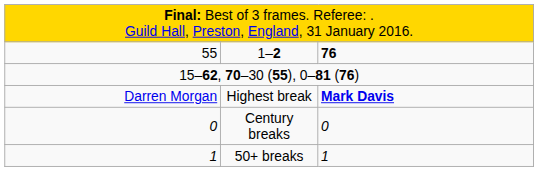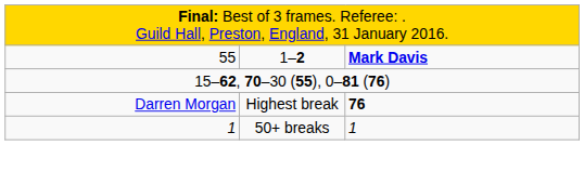 <table class="wikitable" style="font-size: 95%; margin: 1em auto 1em auto;">
 <tr>
 <td colspan="3" align="center" bgcolor="#ffd700"><strong>Final:</strong> Best of 3 frames. Referee: .<br><a href='#'>Guild Hall</a>, <a href='#'>Preston</a>, <a href='#'>England</a>, 31 January 2016.</td>
 </tr>
 <tr>
 <td align="right">55</td>
 <td width="100" align="center">1–<strong>2</strong></td>
-<td><strong>76</strong></td>
+<td width="230"><strong><a href='#'>Mark Davis</a></strong> <br></td>
 </tr>
 <tr>
 <td colspan="3" align="center" style="font-size: 100%">15–<strong>62</strong>, <strong>70</strong>–30 (<strong>55</strong>), 0–<strong>81</strong> (<strong>76</strong>)</td>
 </tr>
 <tr>
 <td width="230" align="right"><a href='#'>Darren Morgan</a> <br></td>
 <td align="center">Highest break</td>
-<td width="230"><strong><a href='#'>Mark Davis</a></strong> <br></td>
-</tr>
-<tr>
-<td align="right"><em>0</em></td>
-<td align="center">Century breaks</td>
-<td><em>0</em></td>
+<td><strong>76</strong></td>
 </tr>
 <tr>
 <td align="right"><em>1</em></td>
 <td align="center">50+ breaks</td>
 <td><em>1</em></td>
 </tr>
 </table>
